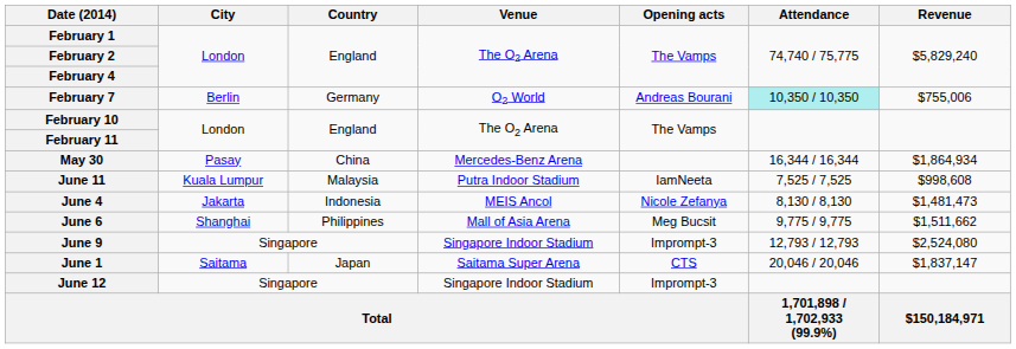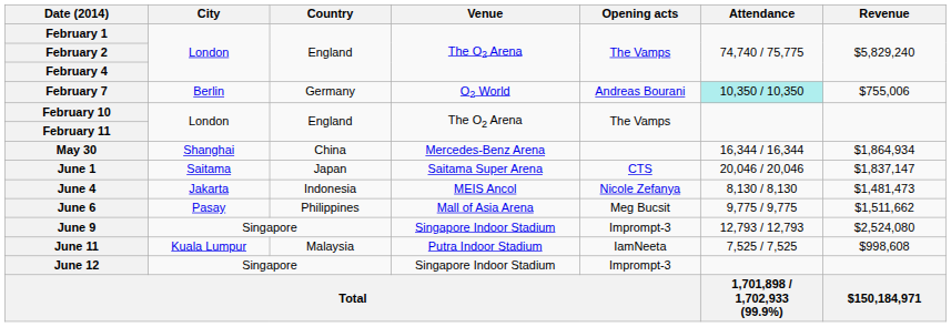 <table class="wikitable plainrowheaders" style="text-align:center;">
 <tr>
 <th scope="col" style="width:12em;">Date (2014)</th>
 <th scope="col" style="width:10em;">City</th>
 <th scope="col" style="width:10em;">Country</th>
 <th scope="col" style="width:16em;">Venue</th>
 <th scope="col" style="width:10em;">Opening acts</th>
 <th scope="col" style="width:10em;">Attendance</th>
 <th scope="col" style="width:10em;">Revenue</th>
 </tr>
 <tr>
 <th scope="row" style="text-align:center;">February 1</th>
 <td rowspan="3"><a href='#'>London</a></td>
 <td rowspan="3">England</td>
 <td rowspan="3"><a href='#'>The O<sub>2</sub> Arena</a></td>
 <td rowspan="3"><a href='#'>The Vamps</a></td>
 <td rowspan="3">74,740 / 75,775</td>
 <td rowspan="3">$5,829,240</td>
 </tr>
 <tr>
 <th scope="row" style="text-align:center;">February 2</th>
 </tr>
 <tr>
 <th scope="row" style="text-align:center;">February 4</th>
 </tr>
 <tr>
 <th scope="row" style="text-align:center;">February 7</th>
 <td><a href='#'>Berlin</a></td>
 <td>Germany</td>
 <td><a href='#'>O<sub>2</sub> World</a></td>
 <td><a href='#'>Andreas Bourani</a></td>
 <td style="background: paleturquoise;">10,350 / 10,350</td>
 <td>$755,006</td>
 </tr>
 <tr>
 <th scope="row" style="text-align:center;">February 10</th>
 <td rowspan="2">London</td>
 <td rowspan="2">England</td>
 <td rowspan="2">The O<sub>2</sub> Arena</td>
 <td rowspan="2">The Vamps</td>
 <td rowspan="2"></td>
 <td rowspan="2"></td>
 </tr>
 <tr>
 <th scope="row" style="text-align:center;">February 11</th>
 </tr>
 <tr>
 <th scope="row" style="text-align:center;">May 30</th>
-<td><a href='#'>Pasay</a></td>
+<td><a href='#'>Shanghai</a></td>
 <td>China</td>
 <td><a href='#'>Mercedes-Benz Arena</a></td>
 <td></td>
 <td>16,344 / 16,344</td>
 <td>$1,864,934</td>
 </tr>
 <tr>
-<th scope="row" style="text-align:center;">June 11</th>
-<td><a href='#'>Kuala Lumpur</a></td>
-<td>Malaysia</td>
-<td><a href='#'>Putra Indoor Stadium</a></td>
-<td>IamNeeta</td>
-<td>7,525 / 7,525</td>
-<td>$998,608</td>
+<th scope="row" style="text-align:center;">June 1</th>
+<td><a href='#'>Saitama</a></td>
+<td>Japan</td>
+<td><a href='#'>Saitama Super Arena</a></td>
+<td><a href='#'>CTS</a></td>
+<td>20,046 / 20,046</td>
+<td>$1,837,147</td>
 </tr>
 <tr>
 <th scope="row" style="text-align:center;">June 4</th>
 <td><a href='#'>Jakarta</a></td>
 <td>Indonesia</td>
 <td><a href='#'>MEIS Ancol</a></td>
 <td><a href='#'>Nicole Zefanya</a></td>
 <td>8,130 / 8,130</td>
 <td>$1,481,473</td>
 </tr>
 <tr>
 <th scope="row" style="text-align:center;">June 6</th>
-<td><a href='#'>Shanghai</a></td>
+<td><a href='#'>Pasay</a></td>
 <td>Philippines</td>
 <td><a href='#'>Mall of Asia Arena</a></td>
 <td>Meg Bucsit</td>
 <td>9,775 / 9,775</td>
 <td>$1,511,662</td>
 </tr>
 <tr>
 <th scope="row" style="text-align:center;">June 9</th>
 <td colspan="2">Singapore</td>
 <td><a href='#'>Singapore Indoor Stadium</a></td>
 <td>Imprompt-3</td>
 <td>12,793 / 12,793</td>
 <td>$2,524,080</td>
 </tr>
 <tr>
-<th scope="row" style="text-align:center;">June 1</th>
-<td><a href='#'>Saitama</a></td>
-<td>Japan</td>
-<td><a href='#'>Saitama Super Arena</a></td>
-<td><a href='#'>CTS</a></td>
-<td>20,046 / 20,046</td>
-<td>$1,837,147</td>
+<th scope="row" style="text-align:center;">June 11</th>
+<td><a href='#'>Kuala Lumpur</a></td>
+<td>Malaysia</td>
+<td><a href='#'>Putra Indoor Stadium</a></td>
+<td>IamNeeta</td>
+<td>7,525 / 7,525</td>
+<td>$998,608</td>
 </tr>
 <tr>
 <th scope="row" style="text-align:center;">June 12</th>
 <td colspan="2">Singapore</td>
 <td>Singapore Indoor Stadium</td>
 <td>Imprompt-3</td>
 <td></td>
 <td></td>
 </tr>
 <tr>
 <th colspan="5">Total</th>
 <th scope="row" style="text-align:center;"><strong>1,701,898 / 1,702,933<br>(99.9%)</strong></th>
 <th scope="row" style="text-align:center;"><strong>$150,184,971</strong></th>
 </tr>
 </table>
